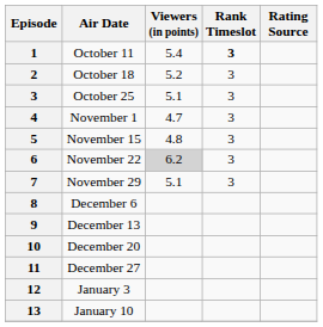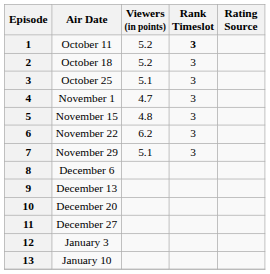 <table class="wikitable" style="text-align:center;">
 <tr>
 <th width="60">Episode</th>
 <th width="90">Air Date</th>
 <th width="60">Viewers<br><small>(in points)</small></th>
 <th width="60">Rank<br>Timeslot</th>
 <th width="60">Rating<br>Source</th>
 </tr>
 <tr>
 <th>1</th>
 <td>October 11</td>
-<td>5.4</td>
+<td>5.2</td>
 <td><strong>3</strong></td>
 <td></td>
 </tr>
 <tr>
 <th>2</th>
 <td>October 18</td>
 <td>5.2</td>
 <td>3</td>
 <td></td>
 </tr>
 <tr>
 <th>3</th>
 <td>October 25</td>
 <td>5.1</td>
 <td>3</td>
 <td></td>
 </tr>
 <tr>
 <th>4</th>
 <td>November 1</td>
 <td>4.7</td>
 <td>3</td>
 <td></td>
 </tr>
 <tr>
 <th>5</th>
 <td>November 15</td>
 <td>4.8</td>
 <td>3</td>
 <td></td>
 </tr>
 <tr>
 <th>6</th>
 <td>November 22</td>
-<td style="background: lightgrey;">6.2</td>
+<td>6.2</td>
 <td>3</td>
 <td></td>
 </tr>
 <tr>
 <th>7</th>
 <td>November 29</td>
 <td>5.1</td>
 <td>3</td>
 <td></td>
 </tr>
 <tr>
 <th>8</th>
 <td>December 6</td>
 <td></td>
 <td></td>
 <td></td>
 </tr>
 <tr>
 <th>9</th>
 <td>December 13</td>
 <td></td>
 <td></td>
 <td></td>
 </tr>
 <tr>
 <th>10</th>
 <td>December 20</td>
 <td></td>
 <td></td>
 <td></td>
 </tr>
 <tr>
 <th>11</th>
 <td>December 27</td>
 <td></td>
 <td></td>
 <td></td>
 </tr>
 <tr>
 <th>12</th>
 <td>January 3</td>
 <td></td>
 <td></td>
 <td></td>
 </tr>
 <tr>
 <th>13</th>
 <td>January 10</td>
 <td></td>
 <td></td>
 <td></td>
 </tr>
 <tr>
 </tr>
 </table>
